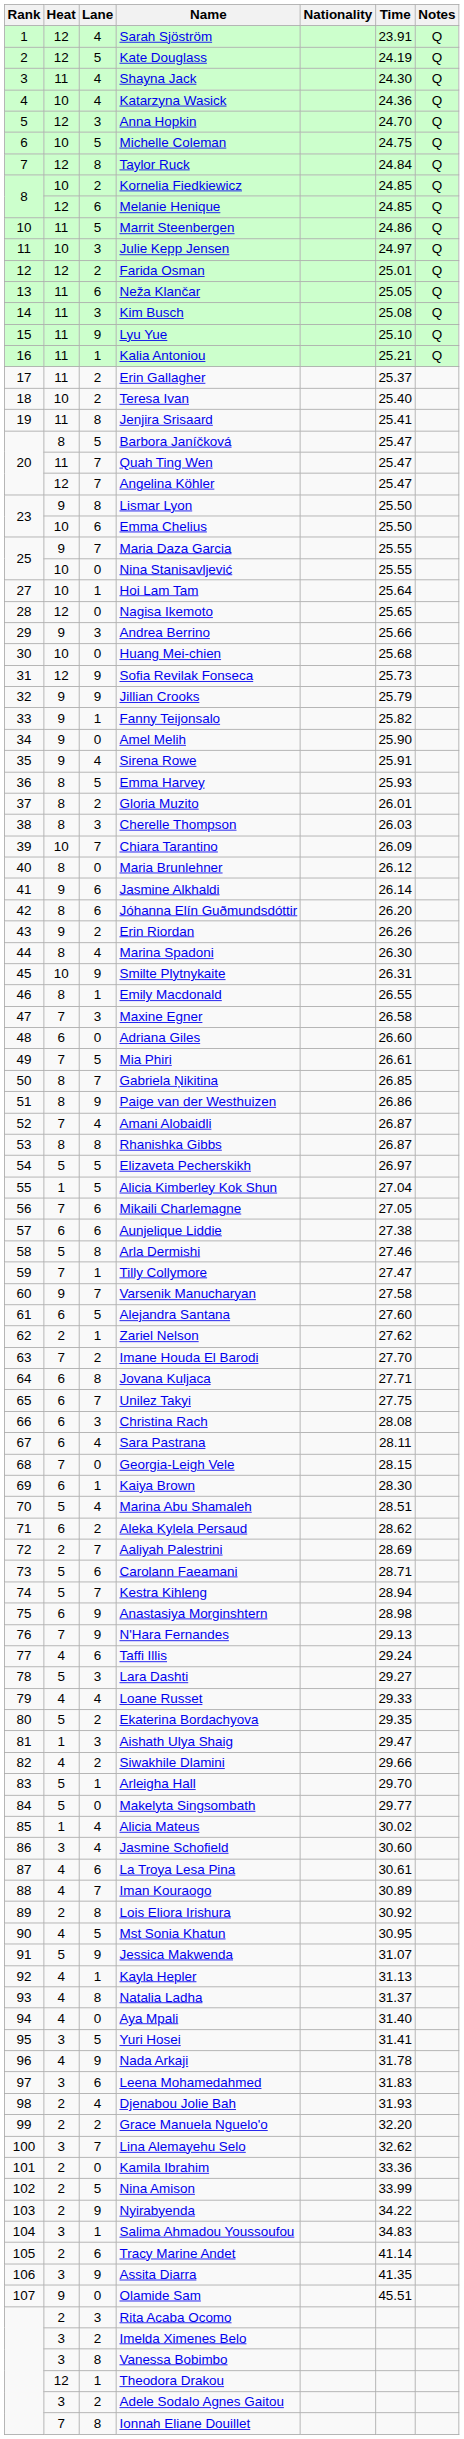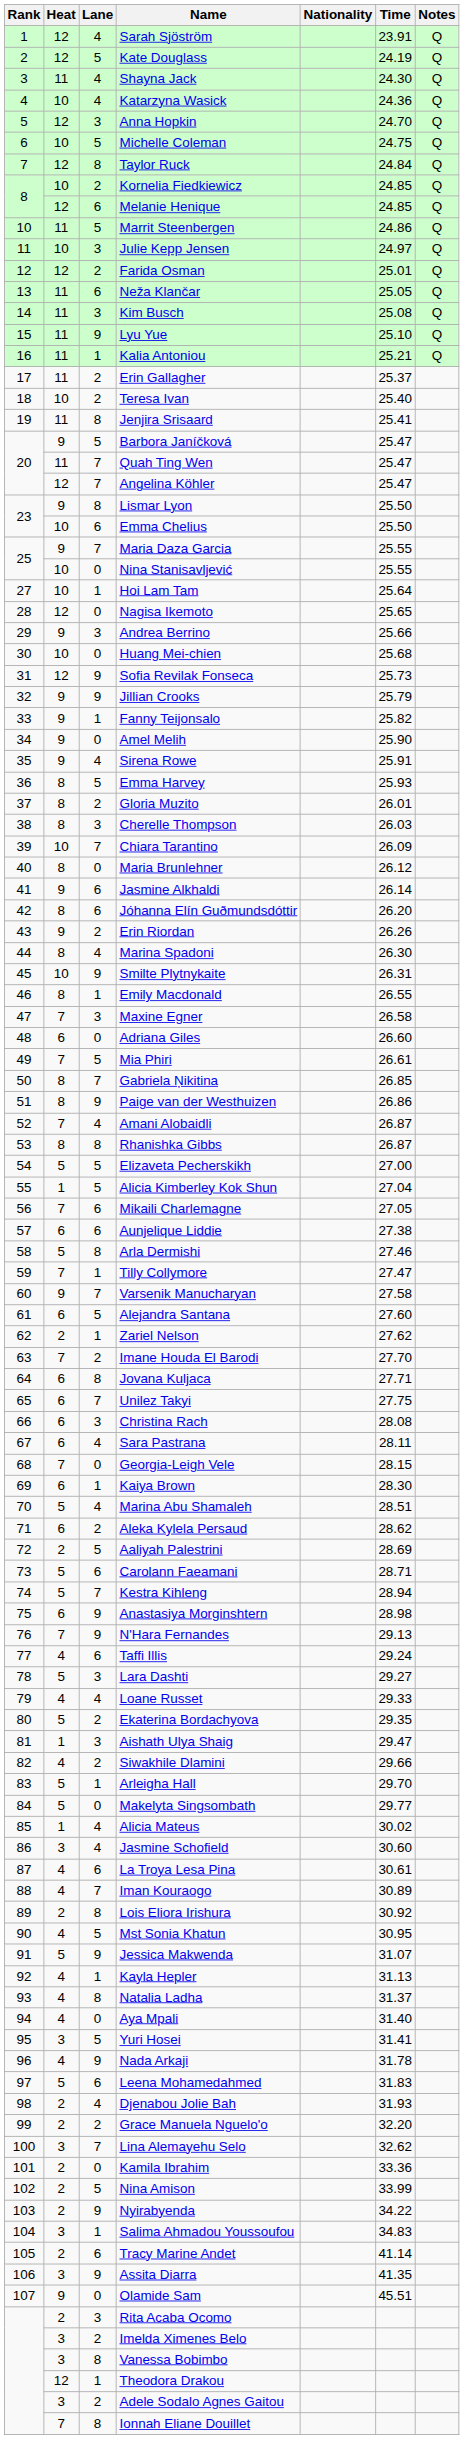 <table class="wikitable sortable" style="text-align:center">
 <tr>
 <th>Rank</th>
 <th>Heat</th>
 <th>Lane</th>
 <th>Name</th>
 <th>Nationality</th>
 <th>Time</th>
 <th>Notes</th>
 </tr>
 <tr bgcolor=ccffcc>
 <td>1</td>
 <td>12</td>
 <td>4</td>
 <td align="left"><a href='#'>Sarah Sjöström</a></td>
 <td align="left"></td>
 <td>23.91</td>
 <td>Q</td>
 </tr>
 <tr bgcolor=ccffcc>
 <td>2</td>
 <td>12</td>
 <td>5</td>
 <td align="left"><a href='#'>Kate Douglass</a></td>
 <td align="left"></td>
 <td>24.19</td>
 <td>Q</td>
 </tr>
 <tr bgcolor=ccffcc>
 <td>3</td>
 <td>11</td>
 <td>4</td>
 <td align="left"><a href='#'>Shayna Jack</a></td>
 <td align="left"></td>
 <td>24.30</td>
 <td>Q</td>
 </tr>
 <tr bgcolor=ccffcc>
 <td>4</td>
 <td>10</td>
 <td>4</td>
 <td align="left"><a href='#'>Katarzyna Wasick</a></td>
 <td align="left"></td>
 <td>24.36</td>
 <td>Q</td>
 </tr>
 <tr bgcolor=ccffcc>
 <td>5</td>
 <td>12</td>
 <td>3</td>
 <td align="left"><a href='#'>Anna Hopkin</a></td>
 <td align="left"></td>
 <td>24.70</td>
 <td>Q</td>
 </tr>
 <tr bgcolor=ccffcc>
 <td>6</td>
 <td>10</td>
 <td>5</td>
 <td align="left"><a href='#'>Michelle Coleman</a></td>
 <td align="left"></td>
 <td>24.75</td>
 <td>Q</td>
 </tr>
 <tr bgcolor=ccffcc>
 <td>7</td>
 <td>12</td>
 <td>8</td>
 <td align="left"><a href='#'>Taylor Ruck</a></td>
 <td align="left"></td>
 <td>24.84</td>
 <td>Q</td>
 </tr>
 <tr bgcolor=ccffcc>
 <td rowspan="2">8</td>
 <td>10</td>
 <td>2</td>
 <td align="left"><a href='#'>Kornelia Fiedkiewicz</a></td>
 <td align="left"></td>
 <td>24.85</td>
 <td>Q</td>
 </tr>
 <tr bgcolor=ccffcc>
 <td>12</td>
 <td>6</td>
 <td align="left"><a href='#'>Melanie Henique</a></td>
 <td align="left"></td>
 <td>24.85</td>
 <td>Q</td>
 </tr>
 <tr bgcolor=ccffcc>
 <td>10</td>
 <td>11</td>
 <td>5</td>
 <td align="left"><a href='#'>Marrit Steenbergen</a></td>
 <td align="left"></td>
 <td>24.86</td>
 <td>Q</td>
 </tr>
 <tr bgcolor=ccffcc>
 <td>11</td>
 <td>10</td>
 <td>3</td>
 <td align="left"><a href='#'>Julie Kepp Jensen</a></td>
 <td align="left"></td>
 <td>24.97</td>
 <td>Q</td>
 </tr>
 <tr bgcolor=ccffcc>
 <td>12</td>
 <td>12</td>
 <td>2</td>
 <td align="left"><a href='#'>Farida Osman</a></td>
 <td align="left"></td>
 <td>25.01</td>
 <td>Q</td>
 </tr>
 <tr bgcolor=ccffcc>
 <td>13</td>
 <td>11</td>
 <td>6</td>
 <td align="left"><a href='#'>Neža Klančar</a></td>
 <td align="left"></td>
 <td>25.05</td>
 <td>Q</td>
 </tr>
 <tr bgcolor=ccffcc>
 <td>14</td>
 <td>11</td>
 <td>3</td>
 <td align="left"><a href='#'>Kim Busch</a></td>
 <td align="left"></td>
 <td>25.08</td>
 <td>Q</td>
 </tr>
 <tr bgcolor=ccffcc>
 <td>15</td>
 <td>11</td>
 <td>9</td>
 <td align="left"><a href='#'>Lyu Yue</a></td>
 <td align="left"></td>
 <td>25.10</td>
 <td>Q</td>
 </tr>
 <tr bgcolor=ccffcc>
 <td>16</td>
 <td>11</td>
 <td>1</td>
 <td align="left"><a href='#'>Kalia Antoniou</a></td>
 <td align="left"></td>
 <td>25.21</td>
 <td>Q</td>
 </tr>
 <tr>
 <td>17</td>
 <td>11</td>
 <td>2</td>
 <td align="left"><a href='#'>Erin Gallagher</a></td>
 <td align="left"></td>
 <td>25.37</td>
 <td></td>
 </tr>
 <tr>
 <td>18</td>
 <td>10</td>
 <td>2</td>
 <td align="left"><a href='#'>Teresa Ivan</a></td>
 <td align="left"></td>
 <td>25.40</td>
 <td></td>
 </tr>
 <tr>
 <td>19</td>
 <td>11</td>
 <td>8</td>
 <td align="left"><a href='#'>Jenjira Srisaard</a></td>
 <td align="left"></td>
 <td>25.41</td>
 <td></td>
 </tr>
 <tr>
 <td rowspan="3">20</td>
-<td>8</td>
+<td>9</td>
 <td>5</td>
 <td align="left"><a href='#'>Barbora Janíčková</a></td>
 <td align="left"></td>
 <td>25.47</td>
 <td></td>
 </tr>
 <tr>
 <td>11</td>
 <td>7</td>
 <td align="left"><a href='#'>Quah Ting Wen</a></td>
 <td align="left"></td>
 <td>25.47</td>
 <td></td>
 </tr>
 <tr>
 <td>12</td>
 <td>7</td>
 <td align="left"><a href='#'>Angelina Köhler</a></td>
 <td align="left"></td>
 <td>25.47</td>
 <td></td>
 </tr>
 <tr>
 <td rowspan="2">23</td>
 <td>9</td>
 <td>8</td>
 <td align="left"><a href='#'>Lismar Lyon</a></td>
 <td align="left"></td>
 <td>25.50</td>
 <td></td>
 </tr>
 <tr>
 <td>10</td>
 <td>6</td>
 <td align="left"><a href='#'>Emma Chelius</a></td>
 <td align="left"></td>
 <td>25.50</td>
 <td></td>
 </tr>
 <tr>
 <td rowspan="2">25</td>
 <td>9</td>
 <td>7</td>
 <td align="left"><a href='#'>Maria Daza Garcia</a></td>
 <td align="left"></td>
 <td>25.55</td>
 <td></td>
 </tr>
 <tr>
 <td>10</td>
 <td>0</td>
 <td align="left"><a href='#'>Nina Stanisavljević</a></td>
 <td align="left"></td>
 <td>25.55</td>
 <td></td>
 </tr>
 <tr>
 <td>27</td>
 <td>10</td>
 <td>1</td>
 <td align="left"><a href='#'>Hoi Lam Tam</a></td>
 <td align="left"></td>
 <td>25.64</td>
 <td></td>
 </tr>
 <tr>
 <td>28</td>
 <td>12</td>
 <td>0</td>
 <td align="left"><a href='#'>Nagisa Ikemoto</a></td>
 <td align="left"></td>
 <td>25.65</td>
 <td></td>
 </tr>
 <tr>
 <td>29</td>
 <td>9</td>
 <td>3</td>
 <td align="left"><a href='#'>Andrea Berrino</a></td>
 <td align="left"></td>
 <td>25.66</td>
 <td></td>
 </tr>
 <tr>
 <td>30</td>
 <td>10</td>
 <td>0</td>
 <td align="left"><a href='#'>Huang Mei-chien</a></td>
 <td align="left"></td>
 <td>25.68</td>
 <td></td>
 </tr>
 <tr>
 <td>31</td>
 <td>12</td>
 <td>9</td>
 <td align="left"><a href='#'>Sofia Revilak Fonseca</a></td>
 <td align="left"></td>
 <td>25.73</td>
 <td></td>
 </tr>
 <tr>
 <td>32</td>
 <td>9</td>
 <td>9</td>
 <td align="left"><a href='#'>Jillian Crooks</a></td>
 <td align="left"></td>
 <td>25.79</td>
 <td></td>
 </tr>
 <tr>
 <td>33</td>
 <td>9</td>
 <td>1</td>
 <td align="left"><a href='#'>Fanny Teijonsalo</a></td>
 <td align="left"></td>
 <td>25.82</td>
 <td></td>
 </tr>
 <tr>
 <td>34</td>
 <td>9</td>
 <td>0</td>
 <td align="left"><a href='#'>Amel Melih</a></td>
 <td align="left"></td>
 <td>25.90</td>
 <td></td>
 </tr>
 <tr>
 <td>35</td>
 <td>9</td>
 <td>4</td>
 <td align="left"><a href='#'>Sirena Rowe</a></td>
 <td align="left"></td>
 <td>25.91</td>
 <td></td>
 </tr>
 <tr>
 <td>36</td>
 <td>8</td>
 <td>5</td>
 <td align="left"><a href='#'>Emma Harvey</a></td>
 <td align="left"></td>
 <td>25.93</td>
 <td></td>
 </tr>
 <tr>
 <td>37</td>
 <td>8</td>
 <td>2</td>
 <td align="left"><a href='#'>Gloria Muzito</a></td>
 <td align="left"></td>
 <td>26.01</td>
 <td></td>
 </tr>
 <tr>
 <td>38</td>
 <td>8</td>
 <td>3</td>
 <td align="left"><a href='#'>Cherelle Thompson</a></td>
 <td align="left"></td>
 <td>26.03</td>
 <td></td>
 </tr>
 <tr>
 <td>39</td>
 <td>10</td>
 <td>7</td>
 <td align="left"><a href='#'>Chiara Tarantino</a></td>
 <td align="left"></td>
 <td>26.09</td>
 <td></td>
 </tr>
 <tr>
 <td>40</td>
 <td>8</td>
 <td>0</td>
 <td align="left"><a href='#'>Maria Brunlehner</a></td>
 <td align="left"></td>
 <td>26.12</td>
 <td></td>
 </tr>
 <tr>
 <td>41</td>
 <td>9</td>
 <td>6</td>
 <td align="left"><a href='#'>Jasmine Alkhaldi</a></td>
 <td align="left"></td>
 <td>26.14</td>
 <td></td>
 </tr>
 <tr>
 <td>42</td>
 <td>8</td>
 <td>6</td>
 <td align="left"><a href='#'>Jóhanna Elín Guðmundsdóttir</a></td>
 <td align="left"></td>
 <td>26.20</td>
 <td></td>
 </tr>
 <tr>
 <td>43</td>
 <td>9</td>
 <td>2</td>
 <td align="left"><a href='#'>Erin Riordan</a></td>
 <td align="left"></td>
 <td>26.26</td>
 <td></td>
 </tr>
 <tr>
 <td>44</td>
 <td>8</td>
 <td>4</td>
 <td align="left"><a href='#'>Marina Spadoni</a></td>
 <td align="left"></td>
 <td>26.30</td>
 <td></td>
 </tr>
 <tr>
 <td>45</td>
 <td>10</td>
 <td>9</td>
 <td align="left"><a href='#'>Smilte Plytnykaite</a></td>
 <td align="left"></td>
 <td>26.31</td>
 <td></td>
 </tr>
 <tr>
 <td>46</td>
 <td>8</td>
 <td>1</td>
 <td align="left"><a href='#'>Emily Macdonald</a></td>
 <td align="left"></td>
 <td>26.55</td>
 <td></td>
 </tr>
 <tr>
 <td>47</td>
 <td>7</td>
 <td>3</td>
 <td align="left"><a href='#'>Maxine Egner</a></td>
 <td align="left"></td>
 <td>26.58</td>
 <td></td>
 </tr>
 <tr>
 <td>48</td>
 <td>6</td>
 <td>0</td>
 <td align="left"><a href='#'>Adriana Giles</a></td>
 <td align="left"></td>
 <td>26.60</td>
 <td></td>
 </tr>
 <tr>
 <td>49</td>
 <td>7</td>
 <td>5</td>
 <td align="left"><a href='#'>Mia Phiri</a></td>
 <td align="left"></td>
 <td>26.61</td>
 <td></td>
 </tr>
 <tr>
 <td>50</td>
 <td>8</td>
 <td>7</td>
 <td align="left"><a href='#'>Gabriela Ņikitina</a></td>
 <td align="left"></td>
 <td>26.85</td>
 <td></td>
 </tr>
 <tr>
 <td>51</td>
 <td>8</td>
 <td>9</td>
 <td align="left"><a href='#'>Paige van der Westhuizen</a></td>
 <td align="left"></td>
 <td>26.86</td>
 <td></td>
 </tr>
 <tr>
 <td>52</td>
 <td>7</td>
 <td>4</td>
 <td align="left"><a href='#'>Amani Alobaidli</a></td>
 <td align="left"></td>
 <td>26.87</td>
 <td></td>
 </tr>
 <tr>
 <td>53</td>
 <td>8</td>
 <td>8</td>
 <td align="left"><a href='#'>Rhanishka Gibbs</a></td>
 <td align="left"></td>
 <td>26.87</td>
 <td></td>
 </tr>
 <tr>
 <td>54</td>
 <td>5</td>
 <td>5</td>
 <td align="left"><a href='#'>Elizaveta Pecherskikh</a></td>
 <td align="left"></td>
-<td>26.97</td>
+<td>27.00</td>
 <td></td>
 </tr>
 <tr>
 <td>55</td>
 <td>1</td>
 <td>5</td>
 <td align="left"><a href='#'>Alicia Kimberley Kok Shun</a></td>
 <td align="left"></td>
 <td>27.04</td>
 <td></td>
 </tr>
 <tr>
 <td>56</td>
 <td>7</td>
 <td>6</td>
 <td align="left"><a href='#'>Mikaili Charlemagne</a></td>
 <td align="left"></td>
 <td>27.05</td>
 <td></td>
 </tr>
 <tr>
 <td>57</td>
 <td>6</td>
 <td>6</td>
 <td align="left"><a href='#'>Aunjelique Liddie</a></td>
 <td align="left"></td>
 <td>27.38</td>
 <td></td>
 </tr>
 <tr>
 <td>58</td>
 <td>5</td>
 <td>8</td>
 <td align="left"><a href='#'>Arla Dermishi</a></td>
 <td align="left"></td>
 <td>27.46</td>
 <td></td>
 </tr>
 <tr>
 <td>59</td>
 <td>7</td>
 <td>1</td>
 <td align="left"><a href='#'>Tilly Collymore</a></td>
 <td align="left"></td>
 <td>27.47</td>
 <td></td>
 </tr>
 <tr>
 <td>60</td>
 <td>9</td>
 <td>7</td>
 <td align="left"><a href='#'>Varsenik Manucharyan</a></td>
 <td align="left"></td>
 <td>27.58</td>
 <td></td>
 </tr>
 <tr>
 <td>61</td>
 <td>6</td>
 <td>5</td>
 <td align="left"><a href='#'>Alejandra Santana</a></td>
 <td align="left"></td>
 <td>27.60</td>
 <td></td>
 </tr>
 <tr>
 <td>62</td>
 <td>2</td>
 <td>1</td>
 <td align="left"><a href='#'>Zariel Nelson</a></td>
 <td align="left"></td>
 <td>27.62</td>
 <td></td>
 </tr>
 <tr>
 <td>63</td>
 <td>7</td>
 <td>2</td>
 <td align="left"><a href='#'>Imane Houda El Barodi</a></td>
 <td align="left"></td>
 <td>27.70</td>
 <td></td>
 </tr>
 <tr>
 <td>64</td>
 <td>6</td>
 <td>8</td>
 <td align="left"><a href='#'>Jovana Kuljaca</a></td>
 <td align="left"></td>
 <td>27.71</td>
 <td></td>
 </tr>
 <tr>
 <td>65</td>
 <td>6</td>
 <td>7</td>
 <td align="left"><a href='#'>Unilez Takyi</a></td>
 <td align="left"></td>
 <td>27.75</td>
 <td></td>
 </tr>
 <tr>
 <td>66</td>
 <td>6</td>
 <td>3</td>
 <td align="left"><a href='#'>Christina Rach</a></td>
 <td align="left"></td>
 <td>28.08</td>
 <td></td>
 </tr>
 <tr>
 <td>67</td>
 <td>6</td>
 <td>4</td>
 <td align="left"><a href='#'>Sara Pastrana</a></td>
 <td align="left"></td>
 <td>28.11</td>
 <td></td>
 </tr>
 <tr>
 <td>68</td>
 <td>7</td>
 <td>0</td>
 <td align="left"><a href='#'>Georgia-Leigh Vele</a></td>
 <td align="left"></td>
 <td>28.15</td>
 <td></td>
 </tr>
 <tr>
 <td>69</td>
 <td>6</td>
 <td>1</td>
 <td align="left"><a href='#'>Kaiya Brown</a></td>
 <td align="left"></td>
 <td>28.30</td>
 <td></td>
 </tr>
 <tr>
 <td>70</td>
 <td>5</td>
 <td>4</td>
 <td align="left"><a href='#'>Marina Abu Shamaleh</a></td>
 <td align="left"></td>
 <td>28.51</td>
 <td></td>
 </tr>
 <tr>
 <td>71</td>
 <td>6</td>
 <td>2</td>
 <td align="left"><a href='#'>Aleka Kylela Persaud</a></td>
 <td align="left"></td>
 <td>28.62</td>
 <td></td>
 </tr>
 <tr>
 <td>72</td>
 <td>2</td>
-<td>7</td>
+<td>5</td>
 <td align="left"><a href='#'>Aaliyah Palestrini</a></td>
 <td align="left"></td>
 <td>28.69</td>
 <td></td>
 </tr>
 <tr>
 <td>73</td>
 <td>5</td>
 <td>6</td>
 <td align="left"><a href='#'>Carolann Faeamani</a></td>
 <td align="left"></td>
 <td>28.71</td>
 <td></td>
 </tr>
 <tr>
 <td>74</td>
 <td>5</td>
 <td>7</td>
 <td align="left"><a href='#'>Kestra Kihleng</a></td>
 <td align="left"></td>
 <td>28.94</td>
 <td></td>
 </tr>
 <tr>
 <td>75</td>
 <td>6</td>
 <td>9</td>
 <td align="left"><a href='#'>Anastasiya Morginshtern</a></td>
 <td align="left"></td>
 <td>28.98</td>
 <td></td>
 </tr>
 <tr>
 <td>76</td>
 <td>7</td>
 <td>9</td>
 <td align="left"><a href='#'>N'Hara Fernandes</a></td>
 <td align="left"></td>
 <td>29.13</td>
 <td></td>
 </tr>
 <tr>
 <td>77</td>
 <td>4</td>
 <td>6</td>
 <td align="left"><a href='#'>Taffi Illis</a></td>
 <td align="left"></td>
 <td>29.24</td>
 <td></td>
 </tr>
 <tr>
 <td>78</td>
 <td>5</td>
 <td>3</td>
 <td align="left"><a href='#'>Lara Dashti</a></td>
 <td align="left"></td>
 <td>29.27</td>
 <td></td>
 </tr>
 <tr>
 <td>79</td>
 <td>4</td>
 <td>4</td>
 <td align="left"><a href='#'>Loane Russet</a></td>
 <td align="left"></td>
 <td>29.33</td>
 <td></td>
 </tr>
 <tr>
 <td>80</td>
 <td>5</td>
 <td>2</td>
 <td align="left"><a href='#'>Ekaterina Bordachyova</a></td>
 <td align="left"></td>
 <td>29.35</td>
 <td></td>
 </tr>
 <tr>
 <td>81</td>
 <td>1</td>
 <td>3</td>
 <td align="left"><a href='#'>Aishath Ulya Shaig</a></td>
 <td align="left"></td>
 <td>29.47</td>
 <td></td>
 </tr>
 <tr>
 <td>82</td>
 <td>4</td>
 <td>2</td>
 <td align="left"><a href='#'>Siwakhile Dlamini</a></td>
 <td align="left"></td>
 <td>29.66</td>
 <td></td>
 </tr>
 <tr>
 <td>83</td>
 <td>5</td>
 <td>1</td>
 <td align="left"><a href='#'>Arleigha Hall</a></td>
 <td align="left"></td>
 <td>29.70</td>
 <td></td>
 </tr>
 <tr>
 <td>84</td>
 <td>5</td>
 <td>0</td>
 <td align="left"><a href='#'>Makelyta Singsombath</a></td>
 <td align="left"></td>
 <td>29.77</td>
 <td></td>
 </tr>
 <tr>
 <td>85</td>
 <td>1</td>
 <td>4</td>
 <td align="left"><a href='#'>Alicia Mateus</a></td>
 <td align="left"></td>
 <td>30.02</td>
 <td></td>
 </tr>
 <tr>
 <td>86</td>
 <td>3</td>
 <td>4</td>
 <td align="left"><a href='#'>Jasmine Schofield</a></td>
 <td align="left"></td>
 <td>30.60</td>
 <td></td>
 </tr>
 <tr>
 <td>87</td>
 <td>4</td>
 <td>6</td>
 <td align="left"><a href='#'>La Troya Lesa Pina</a></td>
 <td align="left"></td>
 <td>30.61</td>
 <td></td>
 </tr>
 <tr>
 <td>88</td>
 <td>4</td>
 <td>7</td>
 <td align="left"><a href='#'>Iman Kouraogo</a></td>
 <td align="left"></td>
 <td>30.89</td>
 <td></td>
 </tr>
 <tr>
 <td>89</td>
 <td>2</td>
 <td>8</td>
 <td align="left"><a href='#'>Lois Eliora Irishura</a></td>
 <td align="left"></td>
 <td>30.92</td>
 <td></td>
 </tr>
 <tr>
 <td>90</td>
 <td>4</td>
 <td>5</td>
 <td align="left"><a href='#'>Mst Sonia Khatun</a></td>
 <td align="left"></td>
 <td>30.95</td>
 <td></td>
 </tr>
 <tr>
 <td>91</td>
 <td>5</td>
 <td>9</td>
 <td align="left"><a href='#'>Jessica Makwenda</a></td>
 <td align="left"></td>
 <td>31.07</td>
 <td></td>
 </tr>
 <tr>
 <td>92</td>
 <td>4</td>
 <td>1</td>
 <td align="left"><a href='#'>Kayla Hepler</a></td>
 <td align="left"></td>
 <td>31.13</td>
 <td></td>
 </tr>
 <tr>
 <td>93</td>
 <td>4</td>
 <td>8</td>
 <td align="left"><a href='#'>Natalia Ladha</a></td>
 <td align="left"></td>
 <td>31.37</td>
 <td></td>
 </tr>
 <tr>
 <td>94</td>
 <td>4</td>
 <td>0</td>
 <td align="left"><a href='#'>Aya Mpali</a></td>
 <td align="left"></td>
 <td>31.40</td>
 <td></td>
 </tr>
 <tr>
 <td>95</td>
 <td>3</td>
 <td>5</td>
 <td align="left"><a href='#'>Yuri Hosei</a></td>
 <td align="left"></td>
 <td>31.41</td>
 <td></td>
 </tr>
 <tr>
 <td>96</td>
 <td>4</td>
 <td>9</td>
 <td align="left"><a href='#'>Nada Arkaji</a></td>
 <td align="left"></td>
 <td>31.78</td>
 <td></td>
 </tr>
 <tr>
 <td>97</td>
-<td>3</td>
+<td>5</td>
 <td>6</td>
 <td align="left"><a href='#'>Leena Mohamedahmed</a></td>
 <td align="left"></td>
 <td>31.83</td>
 <td></td>
 </tr>
 <tr>
 <td>98</td>
 <td>2</td>
 <td>4</td>
 <td align="left"><a href='#'>Djenabou Jolie Bah</a></td>
 <td align="left"></td>
 <td>31.93</td>
 <td></td>
 </tr>
 <tr>
 <td>99</td>
 <td>2</td>
 <td>2</td>
 <td align="left"><a href='#'>Grace Manuela Nguelo'o</a></td>
 <td align="left"></td>
 <td>32.20</td>
 <td></td>
 </tr>
 <tr>
 <td>100</td>
 <td>3</td>
 <td>7</td>
 <td align="left"><a href='#'>Lina Alemayehu Selo</a></td>
 <td align="left"></td>
 <td>32.62</td>
 <td></td>
 </tr>
 <tr>
 <td>101</td>
 <td>2</td>
 <td>0</td>
 <td align="left"><a href='#'>Kamila Ibrahim</a></td>
 <td align="left"></td>
 <td>33.36</td>
 <td></td>
 </tr>
 <tr>
 <td>102</td>
 <td>2</td>
 <td>5</td>
 <td align="left"><a href='#'>Nina Amison</a></td>
 <td align="left"></td>
 <td>33.99</td>
 <td></td>
 </tr>
 <tr>
 <td>103</td>
 <td>2</td>
 <td>9</td>
 <td align="left"><a href='#'>Nyirabyenda</a></td>
 <td align="left"></td>
 <td>34.22</td>
 <td></td>
 </tr>
 <tr>
 <td>104</td>
 <td>3</td>
 <td>1</td>
 <td align="left"><a href='#'>Salima Ahmadou Youssoufou</a></td>
 <td align="left"></td>
 <td>34.83</td>
 <td></td>
 </tr>
 <tr>
 <td>105</td>
 <td>2</td>
 <td>6</td>
 <td align="left"><a href='#'>Tracy Marine Andet</a></td>
 <td align="left"></td>
 <td>41.14</td>
 <td></td>
 </tr>
 <tr>
 <td>106</td>
 <td>3</td>
 <td>9</td>
 <td align="left"><a href='#'>Assita Diarra</a></td>
 <td align="left"></td>
 <td>41.35</td>
 <td></td>
 </tr>
 <tr>
 <td>107</td>
 <td>9</td>
 <td>0</td>
 <td align="left"><a href='#'>Olamide Sam</a></td>
 <td align="left"></td>
 <td>45.51</td>
 <td></td>
 </tr>
 <tr>
 <td rowspan="6"></td>
 <td>2</td>
 <td>3</td>
 <td align="left"><a href='#'>Rita Acaba Ocomo</a></td>
 <td align="left"></td>
 <td></td>
 <td></td>
 </tr>
 <tr>
 <td>3</td>
 <td>2</td>
 <td align="left"><a href='#'>Imelda Ximenes Belo</a></td>
 <td align="left"></td>
 <td></td>
 <td></td>
 </tr>
 <tr>
 <td>3</td>
 <td>8</td>
 <td align="left"><a href='#'>Vanessa Bobimbo</a></td>
 <td align="left"></td>
 <td></td>
 <td></td>
 </tr>
 <tr>
 <td>12</td>
 <td>1</td>
 <td align="left"><a href='#'>Theodora Drakou</a></td>
 <td align="left"></td>
 <td></td>
 <td></td>
 </tr>
 <tr>
 <td>3</td>
 <td>2</td>
 <td align="left"><a href='#'>Adele Sodalo Agnes Gaitou</a></td>
 <td align="left"></td>
 <td></td>
 <td></td>
 </tr>
 <tr>
 <td>7</td>
 <td>8</td>
 <td align="left"><a href='#'>Ionnah Eliane Douillet</a></td>
 <td align="left"></td>
 <td></td>
 <td></td>
 </tr>
 </table>
